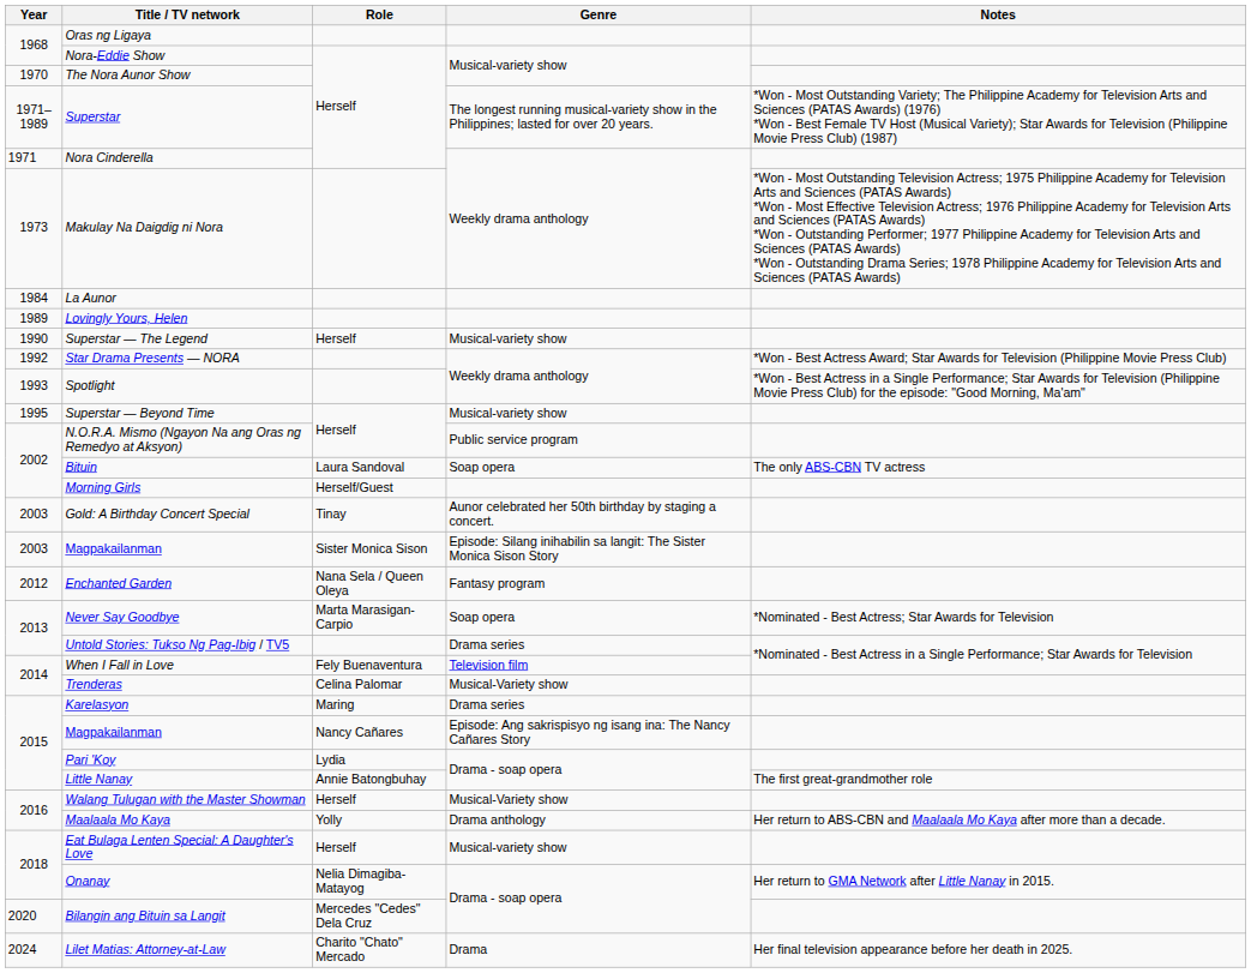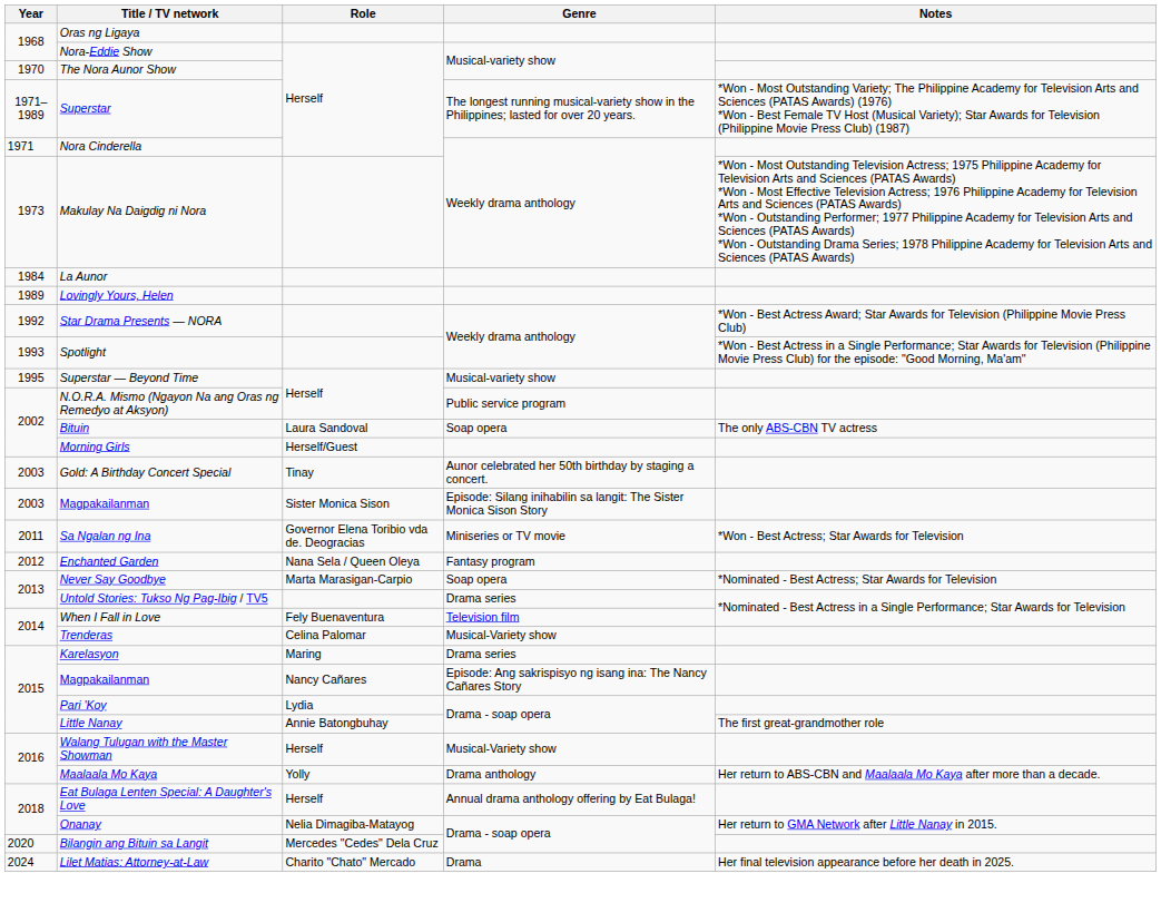 <table class="wikitable sortable">
 <tr>
 <th>Year</th>
 <th>Title / TV network</th>
 <th>Role</th>
 <th>Genre</th>
 <th>Notes</th>
 </tr>
 <tr>
 <td rowspan="2" align="center">1968</td>
 <td><em>Oras ng Ligaya</em></td>
 <td></td>
 <td></td>
 <td></td>
 </tr>
 <tr>
 <td><em>Nora-<a href='#'>Eddie</a> Show</em></td>
 <td rowspan="4">Herself</td>
 <td rowspan="2">Musical-variety show</td>
 <td></td>
 </tr>
 <tr>
 <td align="center">1970</td>
 <td><em>The Nora Aunor Show</em></td>
 <td></td>
 </tr>
 <tr>
 <td align="center">1971–1989</td>
 <td><em><a href='#'>Superstar</a></em></td>
 <td>The longest running musical-variety show in the Philippines; lasted for over 20 years.</td>
 <td>*Won - Most Outstanding Variety; The Philippine Academy for Television Arts and Sciences (PATAS Awards) (1976)<br>*Won - Best Female TV Host (Musical Variety); Star Awards for Television (Philippine Movie Press Club) (1987)</td>
 </tr>
 <tr>
 <td>1971</td>
 <td><em>Nora Cinderella</em></td>
 <td rowspan="2">Weekly drama anthology</td>
 <td></td>
 </tr>
 <tr>
 <td align="center">1973</td>
 <td><em>Makulay Na Daigdig ni Nora</em></td>
 <td></td>
 <td>*Won - Most Outstanding Television Actress; 1975 Philippine Academy for Television Arts and Sciences (PATAS Awards)<br>*Won - Most Effective Television Actress; 1976 Philippine Academy for Television Arts and Sciences (PATAS Awards)<br>*Won - Outstanding Performer; 1977 Philippine Academy for Television Arts and Sciences (PATAS Awards)<br>*Won - Outstanding Drama Series; 1978 Philippine Academy for Television Arts and Sciences (PATAS Awards)</td>
 </tr>
 <tr>
 <td align="center">1984</td>
 <td><em>La Aunor</em></td>
 <td></td>
 <td></td>
 <td></td>
 </tr>
 <tr>
 <td align="center">1989</td>
 <td><em><a href='#'>Lovingly Yours, Helen</a></em></td>
 <td></td>
 <td></td>
 <td></td>
 </tr>
 <tr>
-<td align="center">1990</td>
-<td><em>Superstar — The Legend</em></td>
-<td>Herself</td>
-<td>Musical-variety show</td>
-<td></td>
-</tr>
-<tr>
 <td align="center">1992</td>
 <td><em><a href='#'>Star Drama Presents</a> — NORA</em></td>
 <td></td>
 <td rowspan="2">Weekly drama anthology</td>
 <td>*Won - Best Actress Award; Star Awards for Television (Philippine Movie Press Club)</td>
 </tr>
 <tr>
 <td align="center">1993</td>
 <td><em>Spotlight</em></td>
 <td></td>
 <td>*Won - Best Actress in a Single Performance; Star Awards for Television (Philippine Movie Press Club) for the episode: "Good Morning, Ma'am"</td>
 </tr>
 <tr>
 <td align="center">1995</td>
 <td><em>Superstar — Beyond Time</em></td>
 <td rowspan="2">Herself</td>
 <td>Musical-variety show</td>
 <td></td>
 </tr>
 <tr>
 <td rowspan="3" align="center">2002</td>
 <td><em>N.O.R.A. Mismo (Ngayon Na ang Oras ng Remedyo at Aksyon)</em></td>
 <td>Public service program</td>
 <td></td>
 </tr>
 <tr>
 <td><em><a href='#'>Bituin</a></em></td>
 <td>Laura Sandoval</td>
 <td>Soap opera</td>
 <td>The only <a href='#'>ABS-CBN</a> TV actress</td>
 </tr>
 <tr>
 <td><em><a href='#'>Morning Girls</a></em></td>
 <td>Herself/Guest</td>
 <td></td>
 <td></td>
 </tr>
 <tr>
 <td align="center">2003</td>
 <td><em>Gold: A Birthday Concert Special</em></td>
 <td>Tinay</td>
 <td>Aunor celebrated her 50th birthday by staging a concert.</td>
 <td></td>
 </tr>
 <tr>
 <td align="center">2003</td>
 <td><a href='#'>Magpakailanman</a></td>
 <td>Sister Monica Sison</td>
 <td>Episode: Silang inihabilin sa langit: The Sister Monica Sison Story</td>
 <td></td>
+</tr>
+<tr>
+<td align="center">2011</td>
+<td><em><a href='#'>Sa Ngalan ng Ina</a></em></td>
+<td>Governor Elena Toribio vda de. Deogracias</td>
+<td>Miniseries or TV movie</td>
+<td>*Won - Best Actress; Star Awards for Television</td>
 </tr>
 <tr>
 <td align="center">2012</td>
 <td><em><a href='#'>Enchanted Garden</a></em></td>
 <td>Nana Sela / Queen Oleya</td>
 <td>Fantasy program</td>
 <td></td>
 </tr>
 <tr>
 <td rowspan=2 align="center">2013</td>
 <td><em><a href='#'>Never Say Goodbye</a></em></td>
 <td>Marta Marasigan-Carpio</td>
 <td>Soap opera</td>
 <td>*Nominated - Best Actress; Star Awards for Television</td>
 </tr>
 <tr>
 <td><em><a href='#'>Untold Stories: Tukso Ng Pag-Ibig</a></em> / <a href='#'>TV5</a></td>
 <td></td>
 <td>Drama series</td>
 <td rowspan="2">*Nominated - Best Actress in a Single Performance; Star Awards for Television</td>
 </tr>
 <tr>
 <td rowspan="2" align="center">2014</td>
 <td><em>When I Fall in Love</em></td>
 <td>Fely Buenaventura</td>
 <td><a href='#'>Television film</a></td>
 </tr>
 <tr>
 <td><em><a href='#'>Trenderas</a></em></td>
 <td>Celina Palomar</td>
 <td>Musical-Variety show</td>
 <td></td>
 </tr>
 <tr>
 <td rowspan="4" align="center">2015</td>
 <td><em><a href='#'>Karelasyon</a></em></td>
 <td>Maring</td>
 <td>Drama series</td>
 <td></td>
 </tr>
 <tr>
 <td><a href='#'>Magpakailanman</a></td>
 <td>Nancy Cañares</td>
 <td>Episode: Ang sakrispisyo ng isang ina: The Nancy Cañares Story</td>
 <td></td>
 </tr>
 <tr>
 <td><em><a href='#'>Pari 'Koy</a></em></td>
 <td>Lydia</td>
 <td rowspan="2">Drama - soap opera</td>
 <td></td>
 </tr>
 <tr>
 <td><em><a href='#'>Little Nanay</a></em></td>
 <td>Annie Batongbuhay</td>
 <td>The first great-grandmother role</td>
 </tr>
 <tr>
 <td rowspan="2" align="center">2016</td>
 <td><em><a href='#'>Walang Tulugan with the Master Showman</a></em></td>
 <td>Herself</td>
 <td>Musical-Variety show</td>
 <td></td>
 </tr>
 <tr>
 <td><em><a href='#'>Maalaala Mo Kaya</a></em></td>
 <td>Yolly</td>
 <td>Drama anthology</td>
 <td>Her return to ABS-CBN and <em><a href='#'>Maalaala Mo Kaya</a></em> after more than a decade.</td>
 </tr>
 <tr>
 <td rowspan="2" align="center">2018</td>
 <td><em><a href='#'>Eat Bulaga Lenten Special: A Daughter's Love</a></em></td>
 <td>Herself</td>
-<td>Musical-variety show</td>
+<td>Annual drama anthology offering by Eat Bulaga!</td>
 <td></td>
 </tr>
 <tr>
 <td><em><a href='#'>Onanay</a></em></td>
 <td>Nelia Dimagiba-Matayog</td>
 <td rowspan="2">Drama - soap opera</td>
 <td>Her return to <a href='#'>GMA Network</a> after <em><a href='#'>Little Nanay</a></em> in 2015.</td>
 </tr>
 <tr>
 <td>2020</td>
 <td><em><a href='#'>Bilangin ang Bituin sa Langit</a></em></td>
 <td>Mercedes "Cedes" Dela Cruz</td>
 <td></td>
 </tr>
 <tr>
 <td>2024</td>
 <td><em><a href='#'>Lilet Matias: Attorney-at-Law</a></em></td>
 <td>Charito "Chato" Mercado</td>
 <td>Drama</td>
 <td>Her final television appearance before her death in 2025.</td>
 </tr>
 </table>
